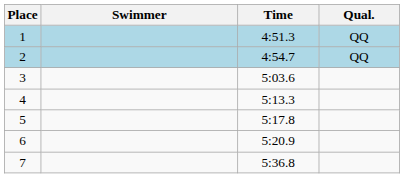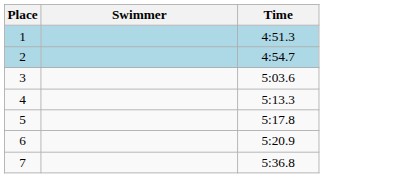 <table class=wikitable style="text-align:center">
 <tr>
 <th>Place</th>
 <th width=230>Swimmer</th>
 <th width=90>Time</th>
-<th width=90>Qual.</th>
 </tr>
 <tr bgcolor=lightblue>
 <td>1</td>
 <td align=left></td>
 <td>4:51.3</td>
-<td>QQ</td>
 </tr>
 <tr bgcolor=lightblue>
 <td>2</td>
 <td align=left></td>
 <td>4:54.7</td>
-<td>QQ</td>
 </tr>
 <tr>
 <td>3</td>
 <td align=left></td>
 <td>5:03.6</td>
-<td></td>
 </tr>
 <tr>
 <td>4</td>
 <td align=left></td>
 <td>5:13.3</td>
-<td></td>
 </tr>
 <tr>
 <td>5</td>
 <td align=left></td>
 <td>5:17.8</td>
-<td></td>
 </tr>
 <tr>
 <td>6</td>
 <td align=left></td>
 <td>5:20.9</td>
-<td></td>
 </tr>
 <tr>
 <td>7</td>
 <td align=left></td>
 <td>5:36.8</td>
-<td></td>
 </tr>
 </table>
